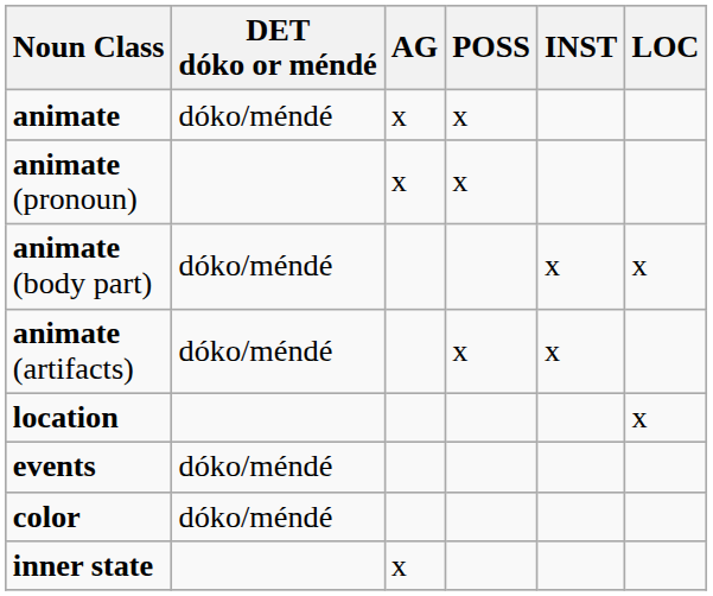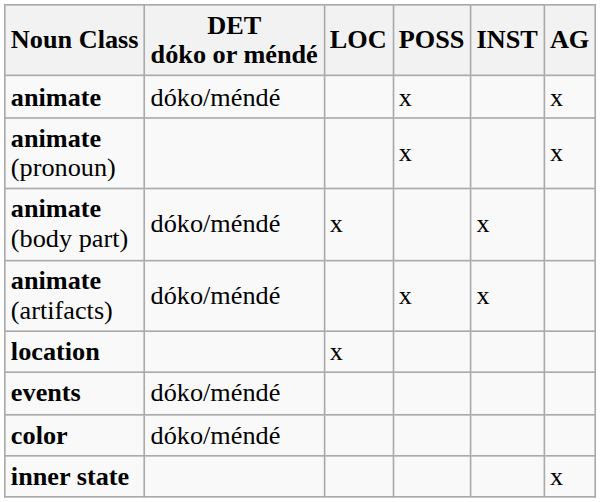 <table class="wikitable">
 <tr>
 <th>Noun Class</th>
 <th>DET<br>dóko or méndé</th>
-<th>AG</th>
+<th>LOC</th>
 <th>POSS</th>
 <th>INST</th>
-<th>LOC</th>
+<th>AG</th>
 </tr>
 <tr>
 <td><strong>animate</strong></td>
 <td>dóko/méndé</td>
-<td>x</td>
+<td></td>
 <td>x</td>
 <td></td>
-<td></td>
+<td>x</td>
 </tr>
 <tr>
 <td><strong>animate</strong><br>(pronoun)</td>
 <td></td>
-<td>x</td>
+<td></td>
 <td>x</td>
 <td></td>
-<td></td>
+<td>x</td>
 </tr>
 <tr>
 <td><strong>animate</strong><br>(body part)</td>
 <td>dóko/méndé</td>
-<td></td>
+<td>x</td>
 <td></td>
 <td>x</td>
-<td>x</td>
+<td></td>
 </tr>
 <tr>
 <td><strong>animate</strong><br>(artifacts)</td>
 <td>dóko/méndé</td>
 <td></td>
 <td>x</td>
 <td>x</td>
 <td></td>
 </tr>
 <tr>
 <td><strong>location</strong></td>
 <td></td>
+<td>x</td>
 <td></td>
 <td></td>
 <td></td>
-<td>x</td>
 </tr>
 <tr>
 <td><strong>events</strong></td>
 <td>dóko/méndé</td>
 <td></td>
 <td></td>
 <td></td>
 <td></td>
 </tr>
 <tr>
 <td><strong>color</strong></td>
 <td>dóko/méndé</td>
 <td></td>
 <td></td>
 <td></td>
 <td></td>
 </tr>
 <tr>
 <td><strong>inner state</strong></td>
 <td></td>
-<td>x</td>
 <td></td>
 <td></td>
 <td></td>
+<td>x</td>
 </tr>
 </table>
